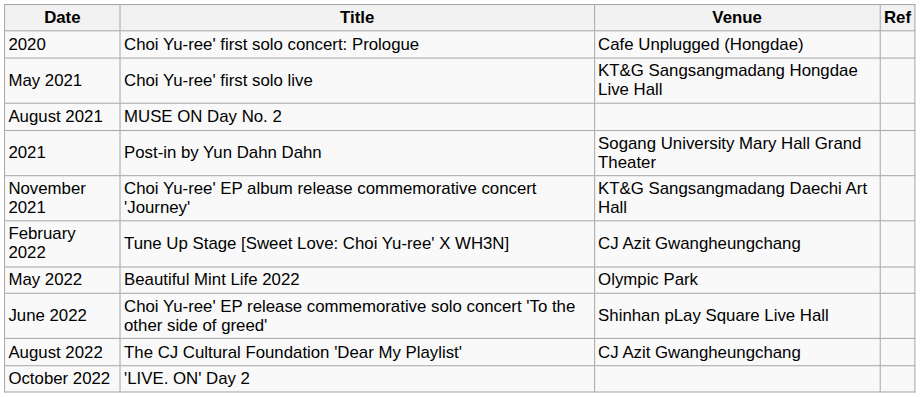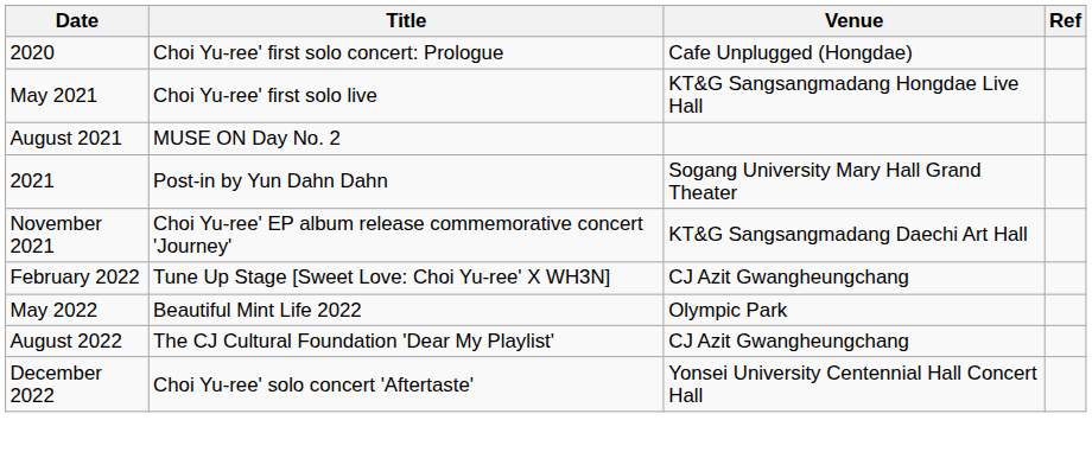 <table class="wikitable">
 <tr>
 <th>Date</th>
 <th>Title</th>
 <th>Venue</th>
 <th>Ref</th>
 </tr>
 <tr>
 <td>2020</td>
 <td>Choi Yu-ree' first solo concert: Prologue</td>
 <td>Cafe Unplugged (Hongdae)</td>
 <td></td>
 </tr>
 <tr>
 <td>May 2021</td>
 <td>Choi Yu-ree' first solo live</td>
 <td>KT&G Sangsangmadang Hongdae Live Hall</td>
 <td></td>
 </tr>
 <tr>
 <td>August 2021</td>
 <td>MUSE ON Day No. 2</td>
 <td></td>
 <td></td>
 </tr>
 <tr>
 <td>2021</td>
 <td>Post-in by Yun Dahn Dahn</td>
 <td>Sogang University Mary Hall Grand Theater</td>
 <td></td>
 </tr>
 <tr>
 <td>November 2021</td>
 <td>Choi Yu-ree' EP album release commemorative concert 'Journey'</td>
 <td>KT&G Sangsangmadang Daechi Art Hall</td>
 <td></td>
 </tr>
 <tr>
 <td>February 2022</td>
 <td>Tune Up Stage [Sweet Love: Choi Yu-ree' X WH3N]</td>
 <td>CJ Azit Gwangheungchang</td>
 <td></td>
 </tr>
 <tr>
 <td>May 2022</td>
 <td>Beautiful Mint Life 2022</td>
 <td>Olympic Park</td>
 <td></td>
 </tr>
 <tr>
-<td>June 2022</td>
-<td>Choi Yu-ree' EP release commemorative solo concert 'To the other side of greed'</td>
-<td>Shinhan pLay Square Live Hall</td>
-<td></td>
-</tr>
-<tr>
 <td>August 2022</td>
 <td>The CJ Cultural Foundation 'Dear My Playlist'</td>
 <td>CJ Azit Gwangheungchang</td>
 <td></td>
 </tr>
 <tr>
-<td>October 2022</td>
-<td>'LIVE. ON' Day 2</td>
-<td></td>
+<td>December 2022</td>
+<td>Choi Yu-ree' solo concert 'Aftertaste'</td>
+<td>Yonsei University Centennial Hall Concert Hall</td>
 <td></td>
 </tr>
 </table>
